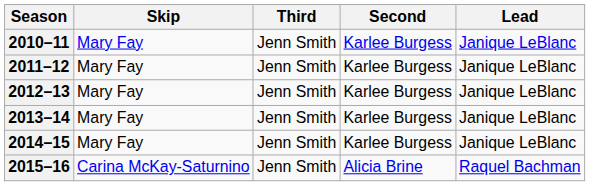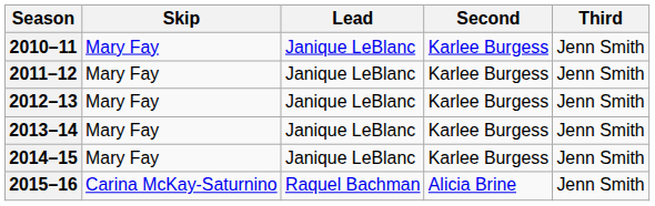 <table class="wikitable">
 <tr>
 <th scope="col">Season</th>
 <th scope="col">Skip</th>
+<th scope="col">Lead</th>
+<th scope="col">Second</th>
 <th scope="col">Third</th>
-<th scope="col">Second</th>
-<th scope="col">Lead</th>
 </tr>
 <tr>
 <th scope="row">2010–11</th>
 <td><a href='#'>Mary Fay</a></td>
+<td><a href='#'>Janique LeBlanc</a></td>
+<td><a href='#'>Karlee Burgess</a></td>
 <td>Jenn Smith</td>
-<td><a href='#'>Karlee Burgess</a></td>
-<td><a href='#'>Janique LeBlanc</a></td>
 </tr>
 <tr>
 <th scope="row">2011–12</th>
 <td>Mary Fay</td>
+<td>Janique LeBlanc</td>
+<td>Karlee Burgess</td>
 <td>Jenn Smith</td>
-<td>Karlee Burgess</td>
-<td>Janique LeBlanc</td>
 </tr>
 <tr>
 <th scope="row">2012–13</th>
 <td>Mary Fay</td>
+<td>Janique LeBlanc</td>
+<td>Karlee Burgess</td>
 <td>Jenn Smith</td>
-<td>Karlee Burgess</td>
-<td>Janique LeBlanc</td>
 </tr>
 <tr>
 <th scope="row">2013–14</th>
 <td>Mary Fay</td>
+<td>Janique LeBlanc</td>
+<td>Karlee Burgess</td>
 <td>Jenn Smith</td>
-<td>Karlee Burgess</td>
-<td>Janique LeBlanc</td>
 </tr>
 <tr>
 <th scope="row">2014–15</th>
 <td>Mary Fay</td>
+<td>Janique LeBlanc</td>
+<td>Karlee Burgess</td>
 <td>Jenn Smith</td>
-<td>Karlee Burgess</td>
-<td>Janique LeBlanc</td>
 </tr>
 <tr>
 <th scope="row">2015–16</th>
 <td><a href='#'>Carina McKay-Saturnino</a></td>
+<td><a href='#'>Raquel Bachman</a></td>
+<td><a href='#'>Alicia Brine</a></td>
 <td>Jenn Smith</td>
-<td><a href='#'>Alicia Brine</a></td>
-<td><a href='#'>Raquel Bachman</a></td>
 </tr>
 </table>
